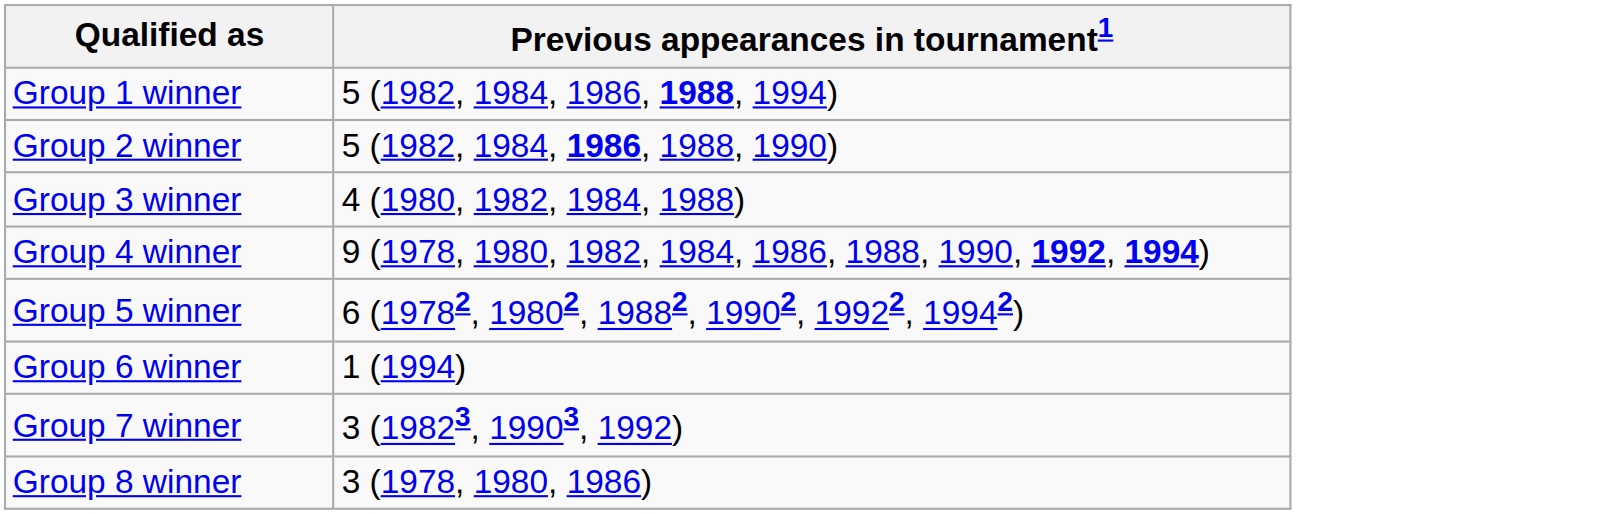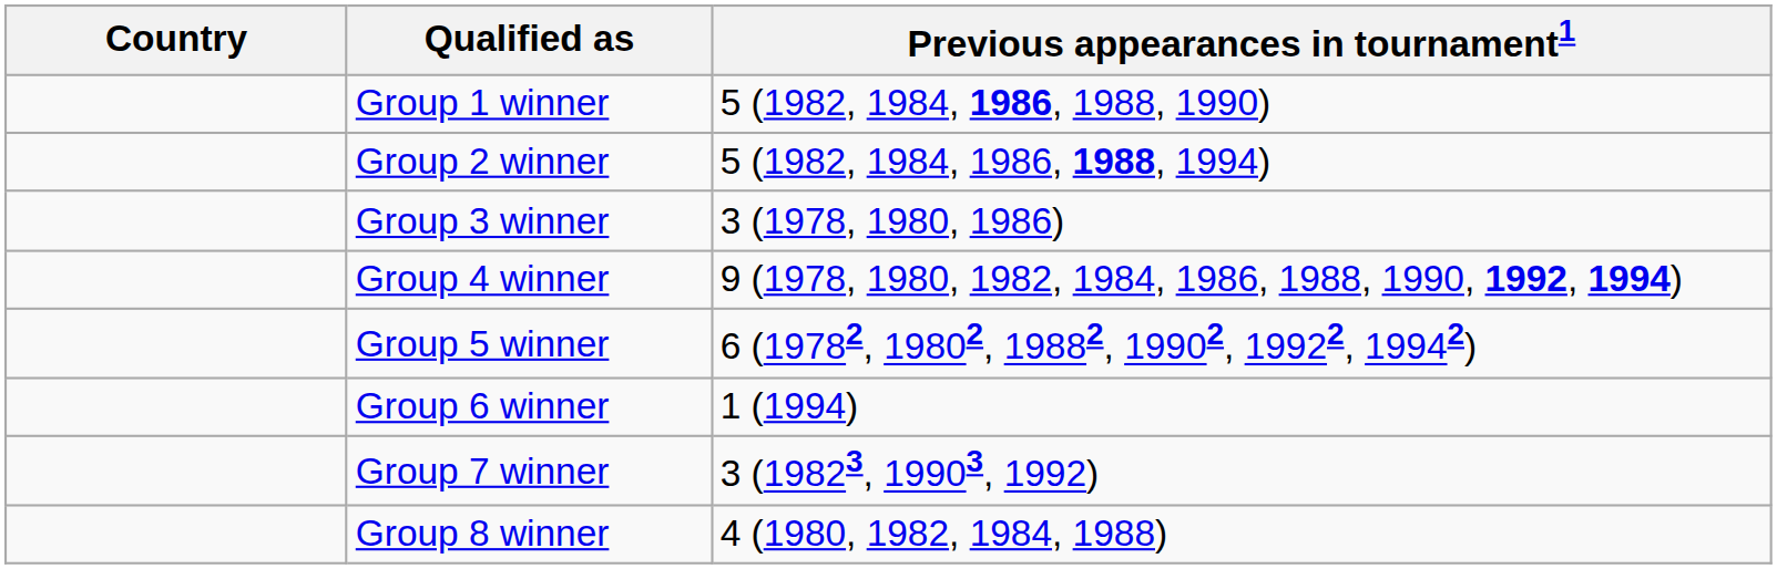 <table class="wikitable sortable">
 <tr>
+<th scope="col" width="140">Country</th>
 <th scope="col" width="150">Qualified as</th>
 <th scope="col" width="450">Previous appearances in tournament<sup><strong><a href='#'>1</a></strong></sup></th>
 </tr>
 <tr>
+<td></td>
 <td><a href='#'>Group 1 winner</a></td>
+<td>5 (<a href='#'>1982</a>, <a href='#'>1984</a>, <strong><a href='#'>1986</a></strong>, <a href='#'>1988</a>, <a href='#'>1990</a>)</td>
+</tr>
+<tr>
+<td></td>
+<td><a href='#'>Group 2 winner</a></td>
 <td>5 (<a href='#'>1982</a>, <a href='#'>1984</a>, <a href='#'>1986</a>, <strong><a href='#'>1988</a></strong>, <a href='#'>1994</a>)</td>
 </tr>
 <tr>
-<td><a href='#'>Group 2 winner</a></td>
-<td>5 (<a href='#'>1982</a>, <a href='#'>1984</a>, <strong><a href='#'>1986</a></strong>, <a href='#'>1988</a>, <a href='#'>1990</a>)</td>
+<td></td>
+<td><a href='#'>Group 3 winner</a></td>
+<td>3 (<a href='#'>1978</a>, <a href='#'>1980</a>, <a href='#'>1986</a>)</td>
 </tr>
 <tr>
-<td><a href='#'>Group 3 winner</a></td>
-<td>4 (<a href='#'>1980</a>, <a href='#'>1982</a>, <a href='#'>1984</a>, <a href='#'>1988</a>)</td>
-</tr>
-<tr>
+<td></td>
 <td><a href='#'>Group 4 winner</a></td>
 <td>9 (<a href='#'>1978</a>, <a href='#'>1980</a>, <a href='#'>1982</a>, <a href='#'>1984</a>, <a href='#'>1986</a>, <a href='#'>1988</a>, <a href='#'>1990</a>, <strong><a href='#'>1992</a></strong>, <strong><a href='#'>1994</a></strong>)</td>
 </tr>
 <tr>
+<td></td>
 <td><a href='#'>Group 5 winner</a></td>
 <td>6 (<a href='#'>1978</a><sup><strong><a href='#'>2</a></strong></sup>, <a href='#'>1980</a><sup><strong><a href='#'>2</a></strong></sup>, <a href='#'>1988</a><sup><strong><a href='#'>2</a></strong></sup>, <a href='#'>1990</a><sup><strong><a href='#'>2</a></strong></sup>, <a href='#'>1992</a><sup><strong><a href='#'>2</a></strong></sup>, <a href='#'>1994</a><sup><strong><a href='#'>2</a></strong></sup>)</td>
 </tr>
 <tr>
+<td></td>
 <td><a href='#'>Group 6 winner</a></td>
 <td>1 (<a href='#'>1994</a>)</td>
 </tr>
 <tr>
+<td></td>
 <td><a href='#'>Group 7 winner</a></td>
 <td>3 (<a href='#'>1982</a><sup><strong><a href='#'>3</a></strong></sup>, <a href='#'>1990</a><sup><strong><a href='#'>3</a></strong></sup>, <a href='#'>1992</a>)</td>
 </tr>
 <tr>
+<td></td>
 <td><a href='#'>Group 8 winner</a></td>
-<td>3 (<a href='#'>1978</a>, <a href='#'>1980</a>, <a href='#'>1986</a>)</td>
+<td>4 (<a href='#'>1980</a>, <a href='#'>1982</a>, <a href='#'>1984</a>, <a href='#'>1988</a>)</td>
 </tr>
 </table>
